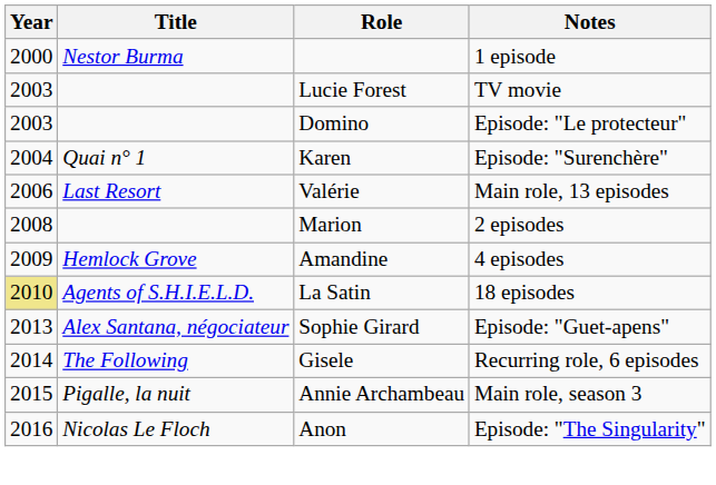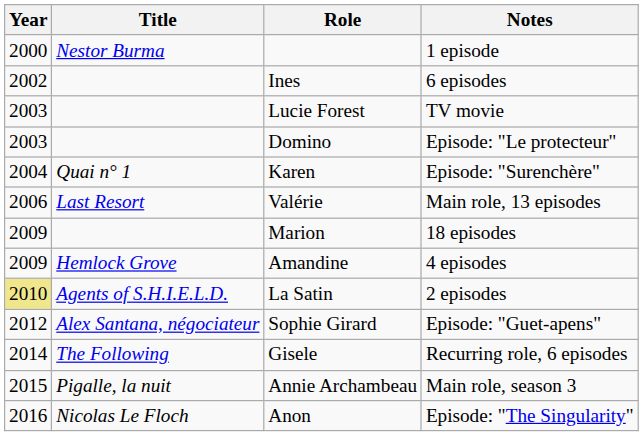 <table class="wikitable sortable">
 <tr>
 <th>Year</th>
 <th>Title</th>
 <th>Role</th>
 <th class="unsortable">Notes</th>
 </tr>
 <tr>
 <td>2000</td>
 <td><em><a href='#'>Nestor Burma</a></em></td>
 <td></td>
 <td>1 episode</td>
+</tr>
+<tr>
+<td>2002</td>
+<td><em></em></td>
+<td>Ines</td>
+<td>6 episodes</td>
 </tr>
 <tr>
 <td>2003</td>
 <td><em></em></td>
 <td>Lucie Forest</td>
 <td>TV movie</td>
 </tr>
 <tr>
 <td>2003</td>
 <td><em></em></td>
 <td>Domino</td>
 <td>Episode: "Le protecteur"</td>
 </tr>
 <tr>
 <td>2004</td>
 <td><em>Quai n° 1</em></td>
 <td>Karen</td>
 <td>Episode: "Surenchère"</td>
 </tr>
 <tr>
 <td>2006</td>
 <td><em><a href='#'>Last Resort</a></em></td>
 <td>Valérie</td>
 <td>Main role, 13 episodes</td>
 </tr>
 <tr>
-<td>2008</td>
+<td>2009</td>
 <td><em></em></td>
 <td>Marion</td>
-<td>2 episodes</td>
+<td>18 episodes</td>
 </tr>
 <tr>
 <td>2009</td>
 <td><em><a href='#'>Hemlock Grove</a></em></td>
 <td>Amandine</td>
 <td>4 episodes</td>
 </tr>
 <tr>
 <td style="background: khaki;">2010</td>
 <td><em><a href='#'>Agents of S.H.I.E.L.D.</a></em></td>
 <td>La Satin</td>
-<td>18 episodes</td>
+<td>2 episodes</td>
 </tr>
 <tr>
-<td>2013</td>
+<td>2012</td>
 <td><em><a href='#'>Alex Santana, négociateur</a></em></td>
 <td>Sophie Girard</td>
 <td>Episode: "Guet-apens"</td>
 </tr>
 <tr>
 <td>2014</td>
 <td><em><a href='#'>The Following</a></em></td>
 <td>Gisele</td>
 <td>Recurring role, 6 episodes</td>
 </tr>
 <tr>
 <td>2015</td>
 <td><em>Pigalle, la nuit</em></td>
 <td>Annie Archambeau</td>
 <td>Main role, season 3</td>
 </tr>
 <tr>
 <td>2016</td>
 <td><em>Nicolas Le Floch</em></td>
 <td>Anon</td>
 <td>Episode: "<a href='#'>The Singularity</a>"</td>
 </tr>
 </table>
